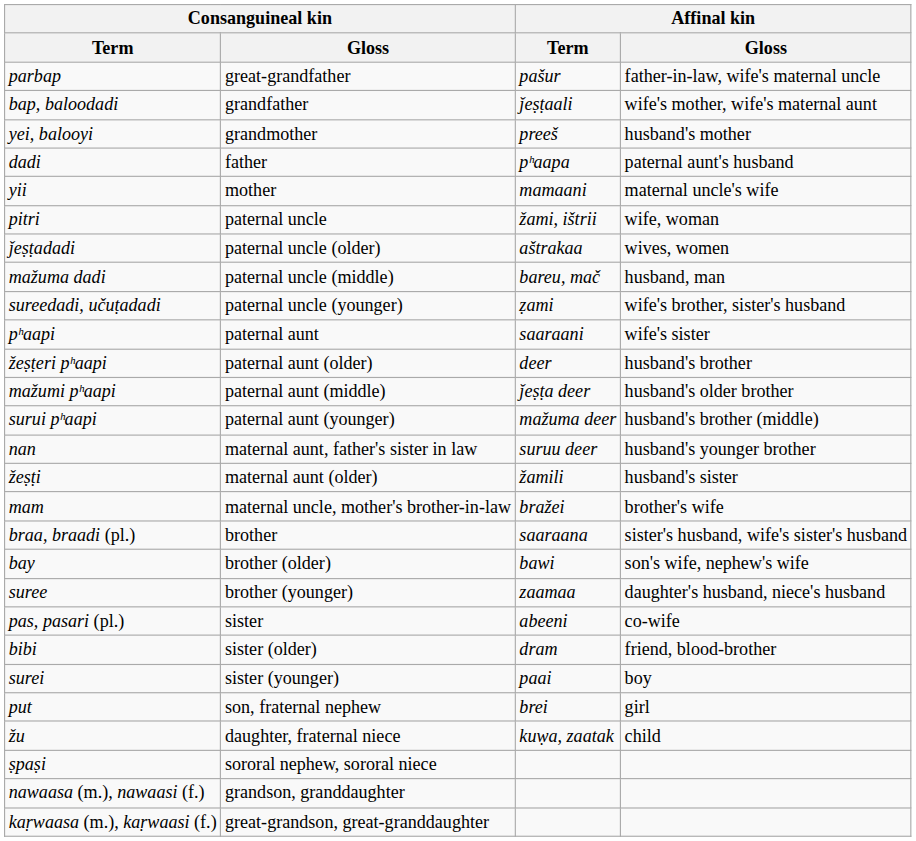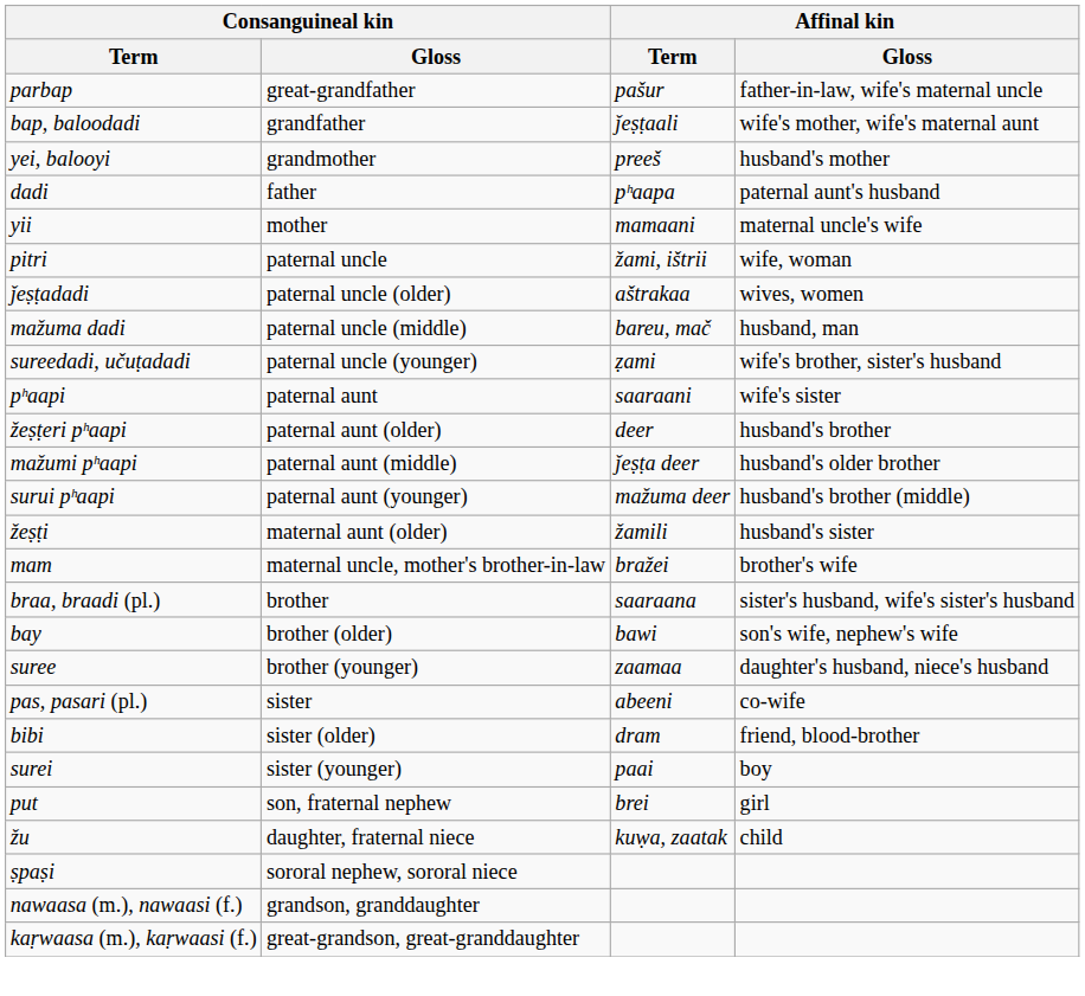 <table class="wikitable">
 <tr>
 <th colspan="2">Consanguineal kin</th>
 <th colspan="2">Affinal kin</th>
 </tr>
 <tr>
 <th>Term</th>
 <th>Gloss</th>
 <th>Term</th>
 <th>Gloss</th>
 </tr>
 <tr>
 <td><em>parbap</em></td>
 <td>great-grandfather</td>
 <td><em>pašur</em></td>
 <td>father-in-law, wife's maternal uncle</td>
 </tr>
 <tr>
 <td><em>bap, baloodadi</em></td>
 <td>grandfather</td>
 <td><em>ǰeṣṭaali</em></td>
 <td>wife's mother, wife's maternal aunt</td>
 </tr>
 <tr>
 <td><em>yei, balooyi</em></td>
 <td>grandmother</td>
 <td><em>preeš</em></td>
 <td>husband's mother</td>
 </tr>
 <tr>
 <td><em>dadi</em></td>
 <td>father</td>
 <td><em>pʰaapa</em></td>
 <td>paternal aunt's husband</td>
 </tr>
 <tr>
 <td><em>yii</em></td>
 <td>mother</td>
 <td><em>mamaani</em></td>
 <td>maternal uncle's wife</td>
 </tr>
 <tr>
 <td><em>pitri</em></td>
 <td>paternal uncle</td>
 <td><em>žami, ištrii</em></td>
 <td>wife, woman</td>
 </tr>
 <tr>
 <td><em>ǰeṣṭadadi</em></td>
 <td>paternal uncle (older)</td>
 <td><em>aštrakaa</em></td>
 <td>wives, women</td>
 </tr>
 <tr>
 <td><em>mažuma dadi</em></td>
 <td>paternal uncle (middle)</td>
 <td><em>bareu, mač</em></td>
 <td>husband, man</td>
 </tr>
 <tr>
 <td><em>sureedadi, učuṭadadi</em></td>
 <td>paternal uncle (younger)</td>
 <td><em>ẓami</em></td>
 <td>wife's brother, sister's husband</td>
 </tr>
 <tr>
 <td><em>pʰaapi</em></td>
 <td>paternal aunt</td>
 <td><em>saaraani</em></td>
 <td>wife's sister</td>
 </tr>
 <tr>
 <td><em>žeṣṭeri pʰaapi</em></td>
 <td>paternal aunt (older)</td>
 <td><em>deer</em></td>
 <td>husband's brother</td>
 </tr>
 <tr>
 <td><em>mažumi pʰaapi</em></td>
 <td>paternal aunt (middle)</td>
 <td><em>ǰeṣṭa deer</em></td>
 <td>husband's older brother</td>
 </tr>
 <tr>
 <td><em>surui pʰaapi</em></td>
 <td>paternal aunt (younger)</td>
 <td><em>mažuma deer</em></td>
 <td>husband's brother (middle)</td>
 </tr>
 <tr>
-<td><em>nan</em></td>
-<td>maternal aunt, father's sister in law</td>
-<td><em>suruu deer</em></td>
-<td>husband's younger brother</td>
-</tr>
-<tr>
 <td><em>žeṣṭi</em></td>
 <td>maternal aunt (older)</td>
 <td><em>žamili</em></td>
 <td>husband's sister</td>
 </tr>
 <tr>
 <td><em>mam</em></td>
 <td>maternal uncle, mother's brother-in-law</td>
 <td><em>bražei</em></td>
 <td>brother's wife</td>
 </tr>
 <tr>
 <td><em>braa, braadi</em> (pl.)</td>
 <td>brother</td>
 <td><em>saaraana</em></td>
 <td>sister's husband, wife's sister's husband</td>
 </tr>
 <tr>
 <td><em>bay</em></td>
 <td>brother (older)</td>
 <td><em>bawi</em></td>
 <td>son's wife, nephew's wife</td>
 </tr>
 <tr>
 <td><em>suree</em></td>
 <td>brother (younger)</td>
 <td><em>zaamaa</em></td>
 <td>daughter's husband, niece's husband</td>
 </tr>
 <tr>
 <td><em>pas, pasari</em> (pl.)</td>
 <td>sister</td>
 <td><em>abeeni</em></td>
 <td>co-wife</td>
 </tr>
 <tr>
 <td><em>bibi</em></td>
 <td>sister (older)</td>
 <td><em>dram</em></td>
 <td>friend, blood-brother</td>
 </tr>
 <tr>
 <td><em>surei</em></td>
 <td>sister (younger)</td>
 <td><em>paai</em></td>
 <td>boy</td>
 </tr>
 <tr>
 <td><em>put</em></td>
 <td>son, fraternal nephew</td>
 <td><em>brei</em></td>
 <td>girl</td>
 </tr>
 <tr>
 <td><em>žu</em></td>
 <td>daughter, fraternal niece</td>
 <td><em>kuẉa, zaatak</em></td>
 <td>child</td>
 </tr>
 <tr>
 <td><em>ṣpaṣi</em></td>
 <td>sororal nephew, sororal niece</td>
 <td></td>
 <td></td>
 </tr>
 <tr>
 <td><em>nawaasa</em> (m.)<em>, nawaasi</em> (f.)</td>
 <td>grandson, granddaughter</td>
 <td></td>
 <td></td>
 </tr>
 <tr>
 <td><em>kaṛwaasa</em> (m.)<em>, kaṛwaasi</em> (f.)</td>
 <td>great-grandson, great-granddaughter</td>
 <td></td>
 <td></td>
 </tr>
 </table>
